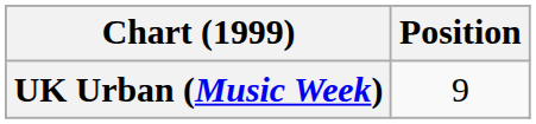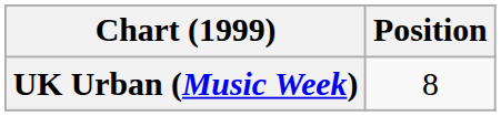 <table class="wikitable plainrowheaders" style="text-align:center">
 <tr>
 <th>Chart (1999)</th>
 <th>Position</th>
 </tr>
 <tr>
 <th scope="row">UK Urban (<em><a href='#'>Music Week</a></em>)</th>
-<td>9</td>
+<td>8</td>
 </tr>
 </table>
